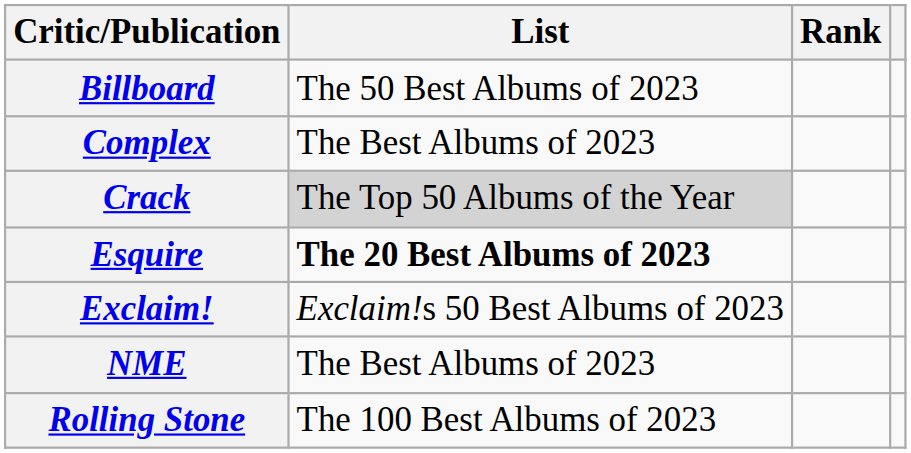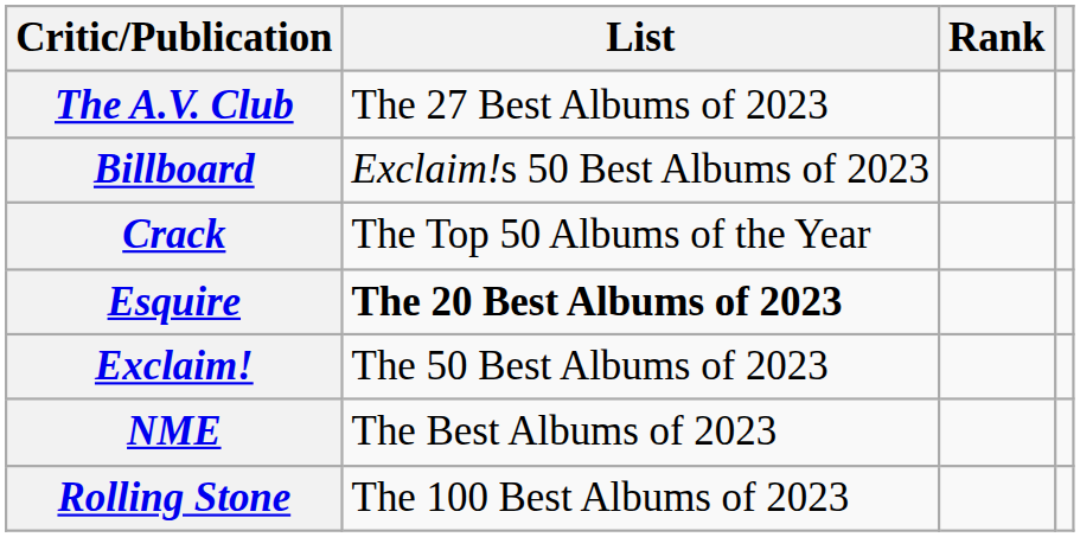 <table class="wikitable sortable plainrowheaders" style="border:none; margin:0;">
 <tr>
 <th scope="col">Critic/Publication</th>
 <th scope="col" class="unsortable">List</th>
 <th scope="col" data-sort-type="number">Rank</th>
 <th scope="col" class="unsortable"></th>
 </tr>
 <tr>
-<th scope="row"><em><a href='#'>Billboard</a></em></th>
-<td>The 50 Best Albums of 2023</td>
+<th scope="row"><em><a href='#'>The A.V. Club</a></em></th>
+<td>The 27 Best Albums of 2023</td>
 <td></td>
 <td></td>
 </tr>
 <tr>
-<th scope="row"><em><a href='#'>Complex</a></em></th>
-<td>The Best Albums of 2023</td>
+<th scope="row"><em><a href='#'>Billboard</a></em></th>
+<td><em>Exclaim!</em>s 50 Best Albums of 2023</td>
 <td></td>
 <td></td>
 </tr>
 <tr>
 <th scope="row"><em><a href='#'>Crack</a></em></th>
-<td style="background: lightgrey;">The Top 50 Albums of the Year</td>
+<td>The Top 50 Albums of the Year</td>
 <td></td>
 <td></td>
 </tr>
 <tr>
 <th scope="row"><em><a href='#'>Esquire</a></em></th>
 <td><strong>The 20 Best Albums of 2023</strong></td>
 <td></td>
 <td></td>
 </tr>
 <tr>
 <th scope="row"><em><a href='#'>Exclaim!</a></em></th>
-<td><em>Exclaim!</em>s 50 Best Albums of 2023</td>
+<td>The 50 Best Albums of 2023</td>
 <td></td>
 <td></td>
 </tr>
 <tr>
 <th scope="row"><em><a href='#'>NME</a></em></th>
 <td>The Best Albums of 2023</td>
 <td></td>
 <td></td>
 </tr>
 <tr>
 <th scope="row"><em><a href='#'>Rolling Stone</a></em></th>
 <td>The 100 Best Albums of 2023</td>
 <td></td>
 <td></td>
 </tr>
 </table>
